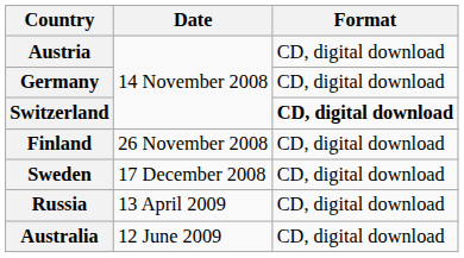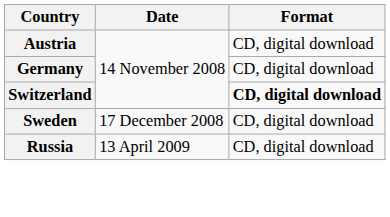 <table class="wikitable plainrowheaders">
 <tr>
 <th scope="col">Country</th>
 <th scope="col">Date</th>
 <th scope="col">Format</th>
 </tr>
 <tr>
 <th scope="row">Austria</th>
 <td rowspan="3">14 November 2008</td>
 <td>CD, digital download</td>
 </tr>
 <tr>
 <th scope="row">Germany</th>
 <td>CD, digital download</td>
 </tr>
 <tr>
 <th scope="row">Switzerland</th>
 <td><strong>CD, digital download</strong></td>
 </tr>
 <tr>
-<th scope="row">Finland</th>
-<td>26 November 2008</td>
-<td>CD, digital download</td>
-</tr>
-<tr>
 <th scope="row">Sweden</th>
 <td>17 December 2008</td>
 <td>CD, digital download</td>
 </tr>
 <tr>
 <th scope="row">Russia</th>
 <td>13 April 2009</td>
 <td>CD, digital download</td>
 </tr>
-<tr>
-<th scope="row">Australia</th>
-<td>12 June 2009</td>
-<td>CD, digital download</td>
-</tr>
 </table>
